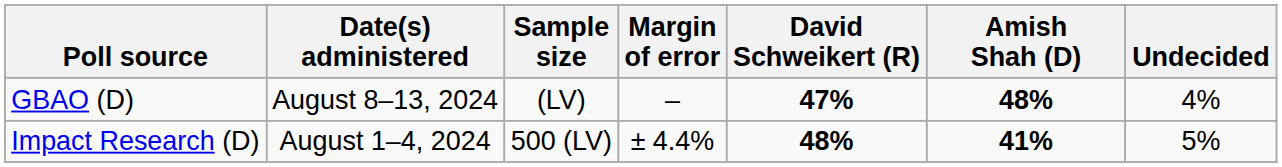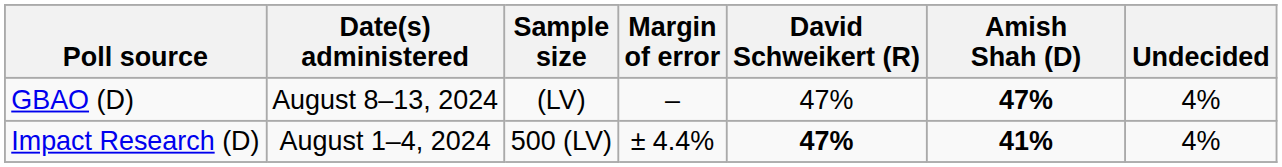 <table class="wikitable" style="font-size:90%;text-align:center;">
 <tr valign=bottom>
 <th>Poll source</th>
 <th>Date(s)<br>administered</th>
 <th>Sample<br>size</th>
 <th>Margin<br>of error</th>
 <th style="width:100px;">David<br>Schweikert (R)</th>
 <th style="width:100px;">Amish<br>Shah (D)</th>
 <th>Undecided</th>
 </tr>
 <tr>
 <td style="text-align:left;"><a href='#'>GBAO</a> (D)</td>
 <td data-sort-value="2024-09-12">August 8–13, 2024</td>
 <td>(LV)</td>
 <td>–</td>
+<td>47%</td>
 <td><strong>47%</strong></td>
-<td><strong>48%</strong></td>
 <td>4%</td>
 </tr>
 <tr>
 <td style="text-align:left;"><a href='#'>Impact Research</a> (D)</td>
 <td>August 1–4, 2024</td>
 <td>500 (LV)</td>
 <td>± 4.4%</td>
-<td><strong>48%</strong></td>
+<td><strong>47%</strong></td>
 <td><strong>41%</strong></td>
-<td>5%</td>
+<td>4%</td>
 </tr>
 </table>
